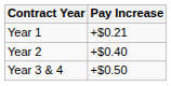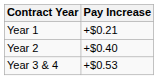 <table class="wikitable">
 <tr>
 <th>Contract Year</th>
 <th>Pay Increase</th>
 </tr>
 <tr>
 <td>Year 1</td>
 <td>+$0.21</td>
 </tr>
 <tr>
 <td>Year 2</td>
 <td>+$0.40</td>
 </tr>
 <tr>
 <td>Year 3 & 4</td>
-<td>+$0.50</td>
+<td>+$0.53</td>
 </tr>
 </table>
